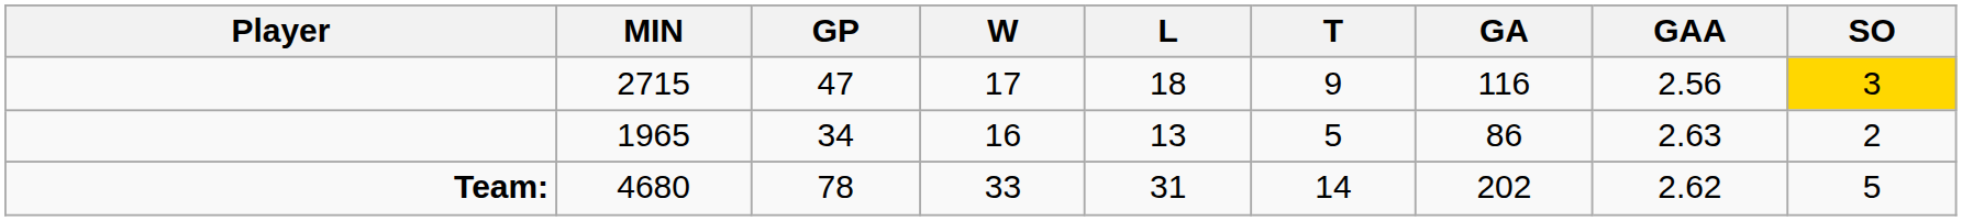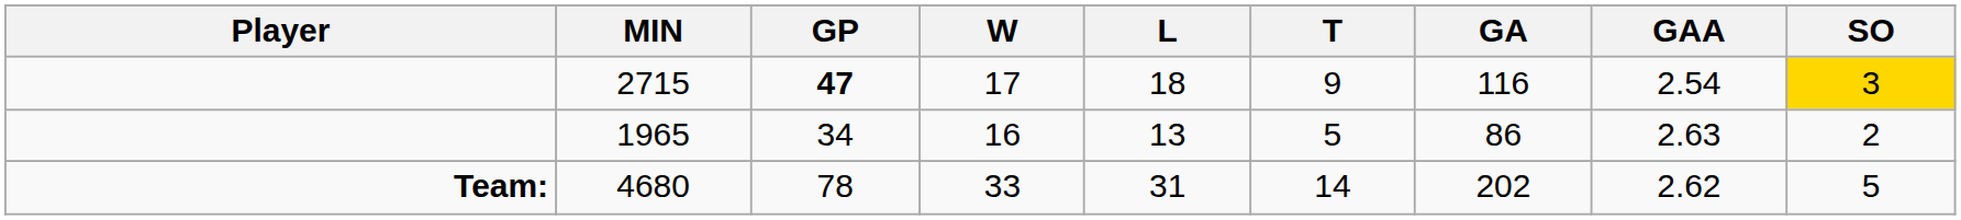 <table class="wikitable sortable" width="60%">
 <tr>
 <th bgcolor="#DDDDFF" width="10%">Player</th>
 <th width="3%" bgcolor="#DDDDFF">MIN</th>
 <th width="3%" bgcolor="#DDDDFF">GP</th>
 <th width="3%" bgcolor="#DDDDFF">W</th>
 <th width="3%" bgcolor="#DDDDFF">L</th>
 <th width="3%" bgcolor="#DDDDFF">T</th>
 <th width="3%" bgcolor="#DDDDFF">GA</th>
 <th width="3%" bgcolor="#DDDDFF">GAA</th>
 <th width="3%" bgcolor="#DDDDFF">SO</th>
 </tr>
 <tr align="center">
 <td align="right"></td>
 <td>2715</td>
-<td>47</td>
+<td><strong>47</strong></td>
 <td>17</td>
 <td>18</td>
 <td>9</td>
 <td>116</td>
-<td>2.56</td>
+<td>2.54</td>
 <td style="background: gold;">3</td>
 </tr>
 <tr align="center">
 <td align="right"></td>
 <td>1965</td>
 <td>34</td>
 <td>16</td>
 <td>13</td>
 <td>5</td>
 <td>86</td>
 <td>2.63</td>
 <td>2</td>
 </tr>
 <tr align="center">
 <td align="right"><strong>Team:</strong></td>
 <td>4680</td>
 <td>78</td>
 <td>33</td>
 <td>31</td>
 <td>14</td>
 <td>202</td>
 <td>2.62</td>
 <td>5</td>
 </tr>
 </table>
